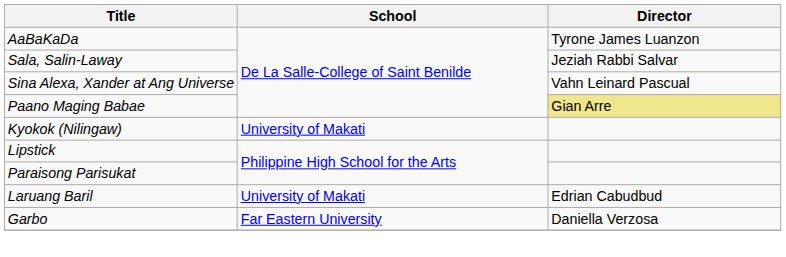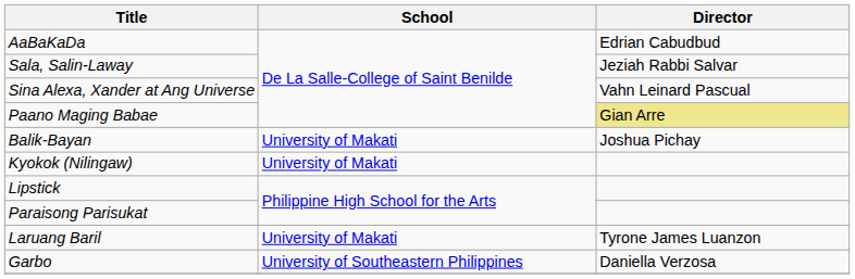 <table class="wikitable" style="font-size: 90%;">
 <tr>
 <th width=30%>Title</th>
 <th width=40%>School</th>
 <th width=30%>Director</th>
 </tr>
 <tr>
 <td><em>AaBaKaDa</em></td>
 <td rowspan=4><a href='#'>De La Salle-College of Saint Benilde</a></td>
-<td>Tyrone James Luanzon</td>
+<td>Edrian Cabudbud</td>
 </tr>
 <tr>
 <td><em>Sala, Salin-Laway</em></td>
 <td>Jeziah Rabbi Salvar</td>
 </tr>
 <tr>
 <td><em>Sina Alexa, Xander at Ang Universe</em></td>
 <td>Vahn Leinard Pascual</td>
 </tr>
 <tr>
 <td><em>Paano Maging Babae</em></td>
 <td style="background: khaki;">Gian Arre</td>
+</tr>
+<tr>
+<td><em>Balik-Bayan</em></td>
+<td><a href='#'>University of Makati</a></td>
+<td>Joshua Pichay</td>
 </tr>
 <tr>
 <td><em>Kyokok (Nilingaw)</em></td>
 <td><a href='#'>University of Makati</a></td>
 <td></td>
 </tr>
 <tr>
 <td><em>Lipstick</em></td>
 <td rowspan=2><a href='#'>Philippine High School for the Arts</a></td>
 <td></td>
 </tr>
 <tr>
 <td><em>Paraisong Parisukat</em></td>
 <td></td>
 </tr>
 <tr>
 <td><em>Laruang Baril</em></td>
 <td><a href='#'>University of Makati</a></td>
-<td>Edrian Cabudbud</td>
+<td>Tyrone James Luanzon</td>
 </tr>
 <tr>
 <td><em>Garbo</em></td>
-<td><a href='#'>Far Eastern University</a></td>
+<td><a href='#'>University of Southeastern Philippines</a></td>
 <td>Daniella Verzosa</td>
 </tr>
 <tr>
 </tr>
 </table>
